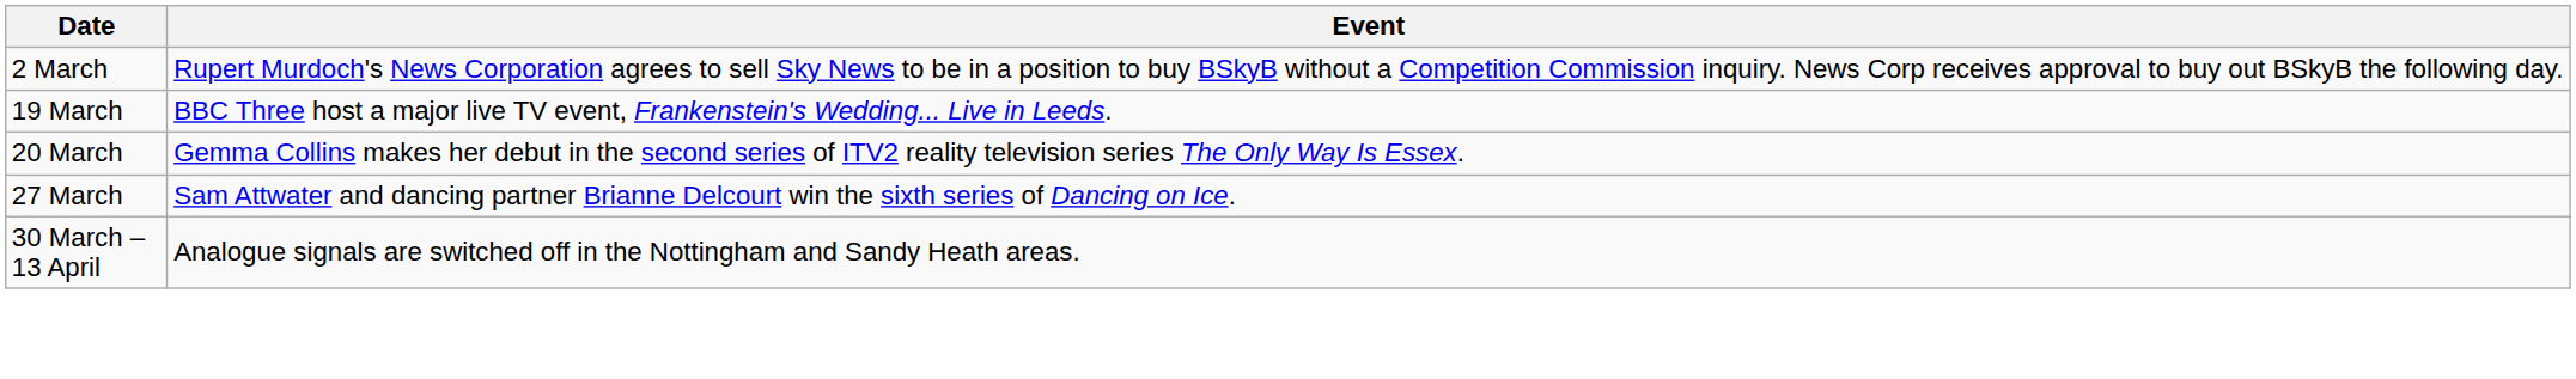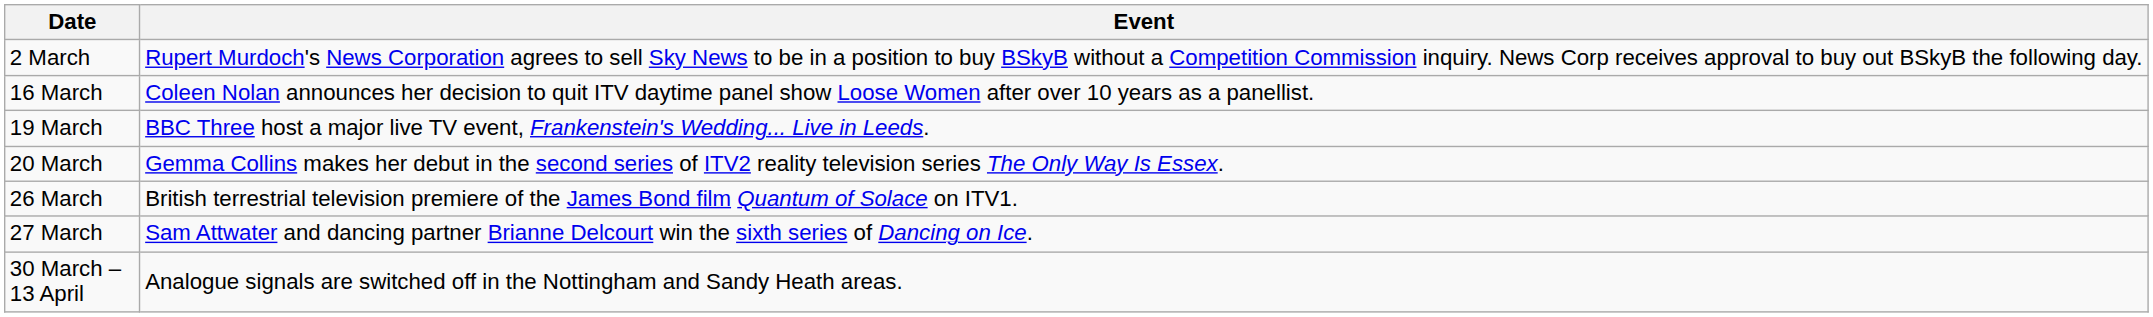 <table class="wikitable">
 <tr>
 <th width=90>Date</th>
 <th>Event</th>
 </tr>
 <tr>
 <td>2 March</td>
 <td><a href='#'>Rupert Murdoch</a>'s <a href='#'>News Corporation</a> agrees to sell <a href='#'>Sky News</a> to be in a position to buy <a href='#'>BSkyB</a> without a <a href='#'>Competition Commission</a> inquiry. News Corp receives approval to buy out BSkyB the following day.</td>
 </tr>
 <tr>
+<td>16 March</td>
+<td><a href='#'>Coleen Nolan</a> announces her decision to quit ITV daytime panel show <a href='#'>Loose Women</a> after over 10 years as a panellist.</td>
+</tr>
+<tr>
 <td>19 March</td>
 <td><a href='#'>BBC Three</a> host a major live TV event, <em><a href='#'>Frankenstein's Wedding... Live in Leeds</a></em>.</td>
 </tr>
 <tr>
 <td>20 March</td>
 <td><a href='#'>Gemma Collins</a> makes her debut in the <a href='#'>second series</a> of <a href='#'>ITV2</a> reality television series <em><a href='#'>The Only Way Is Essex</a></em>.</td>
+</tr>
+<tr>
+<td>26 March</td>
+<td>British terrestrial television premiere of the <a href='#'>James Bond film</a> <em><a href='#'>Quantum of Solace</a></em> on ITV1.</td>
 </tr>
 <tr>
 <td>27 March</td>
 <td><a href='#'>Sam Attwater</a> and dancing partner <a href='#'>Brianne Delcourt</a> win the <a href='#'>sixth series</a> of <em><a href='#'>Dancing on Ice</a></em>.</td>
 </tr>
 <tr>
 <td>30 March – 13 April</td>
 <td>Analogue signals are switched off in the Nottingham and Sandy Heath areas.</td>
 </tr>
 </table>
